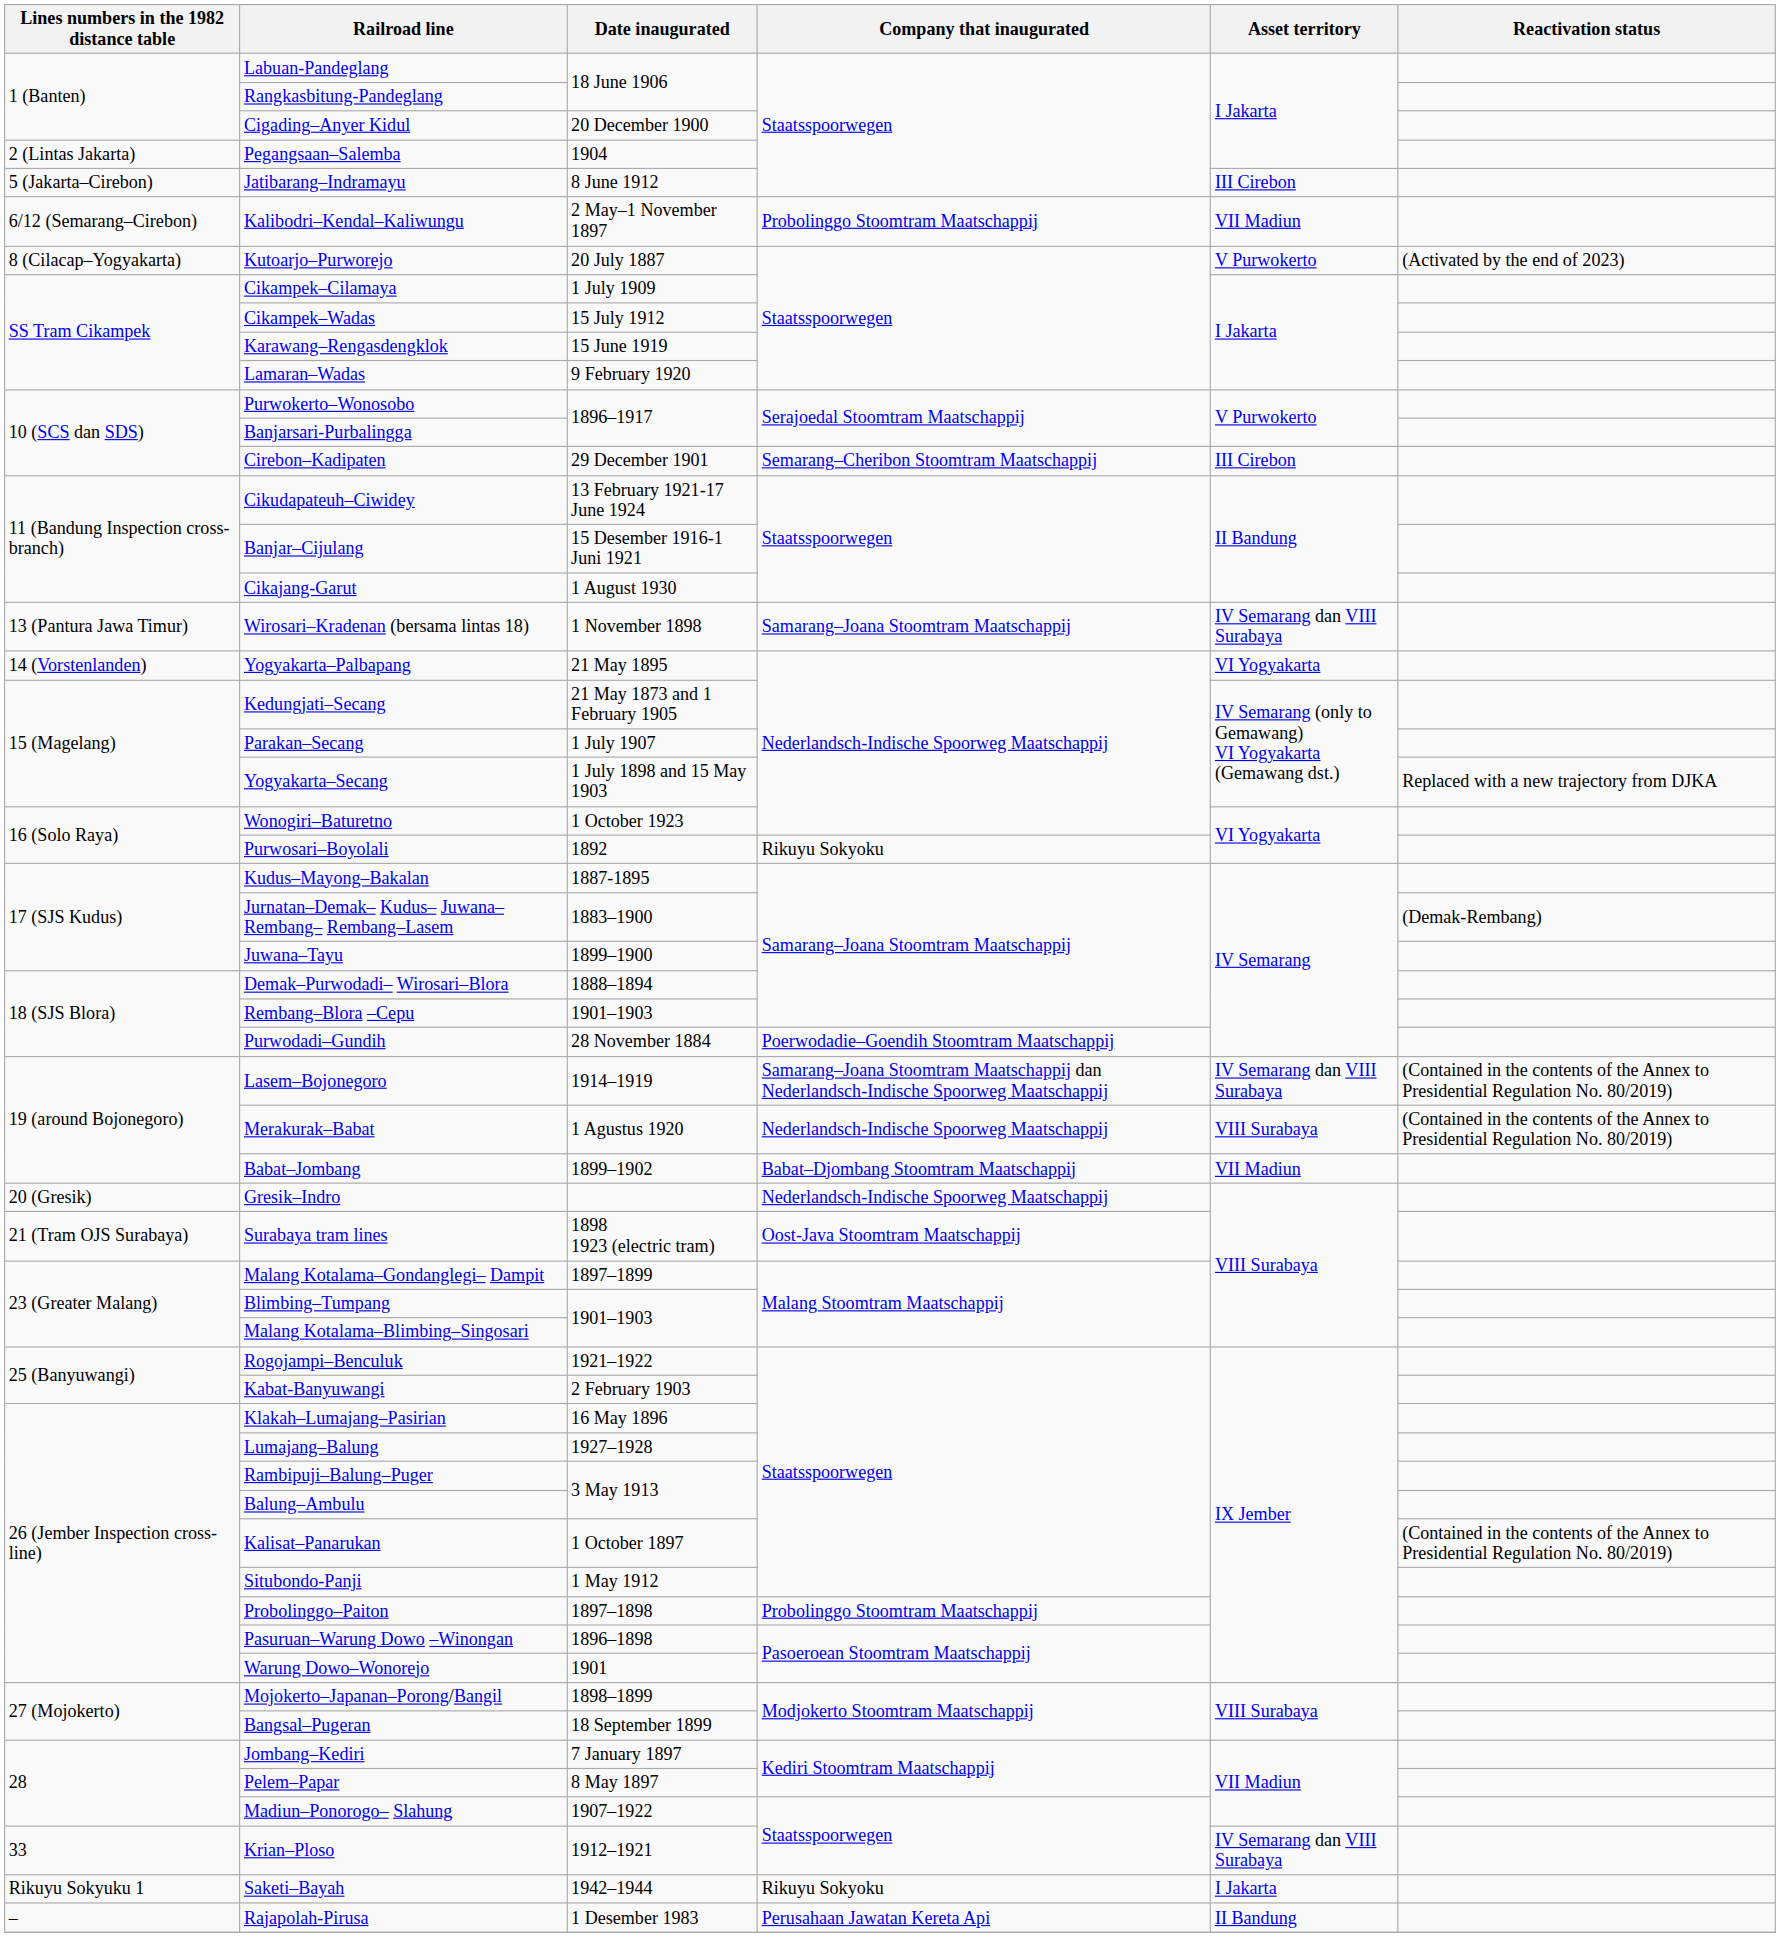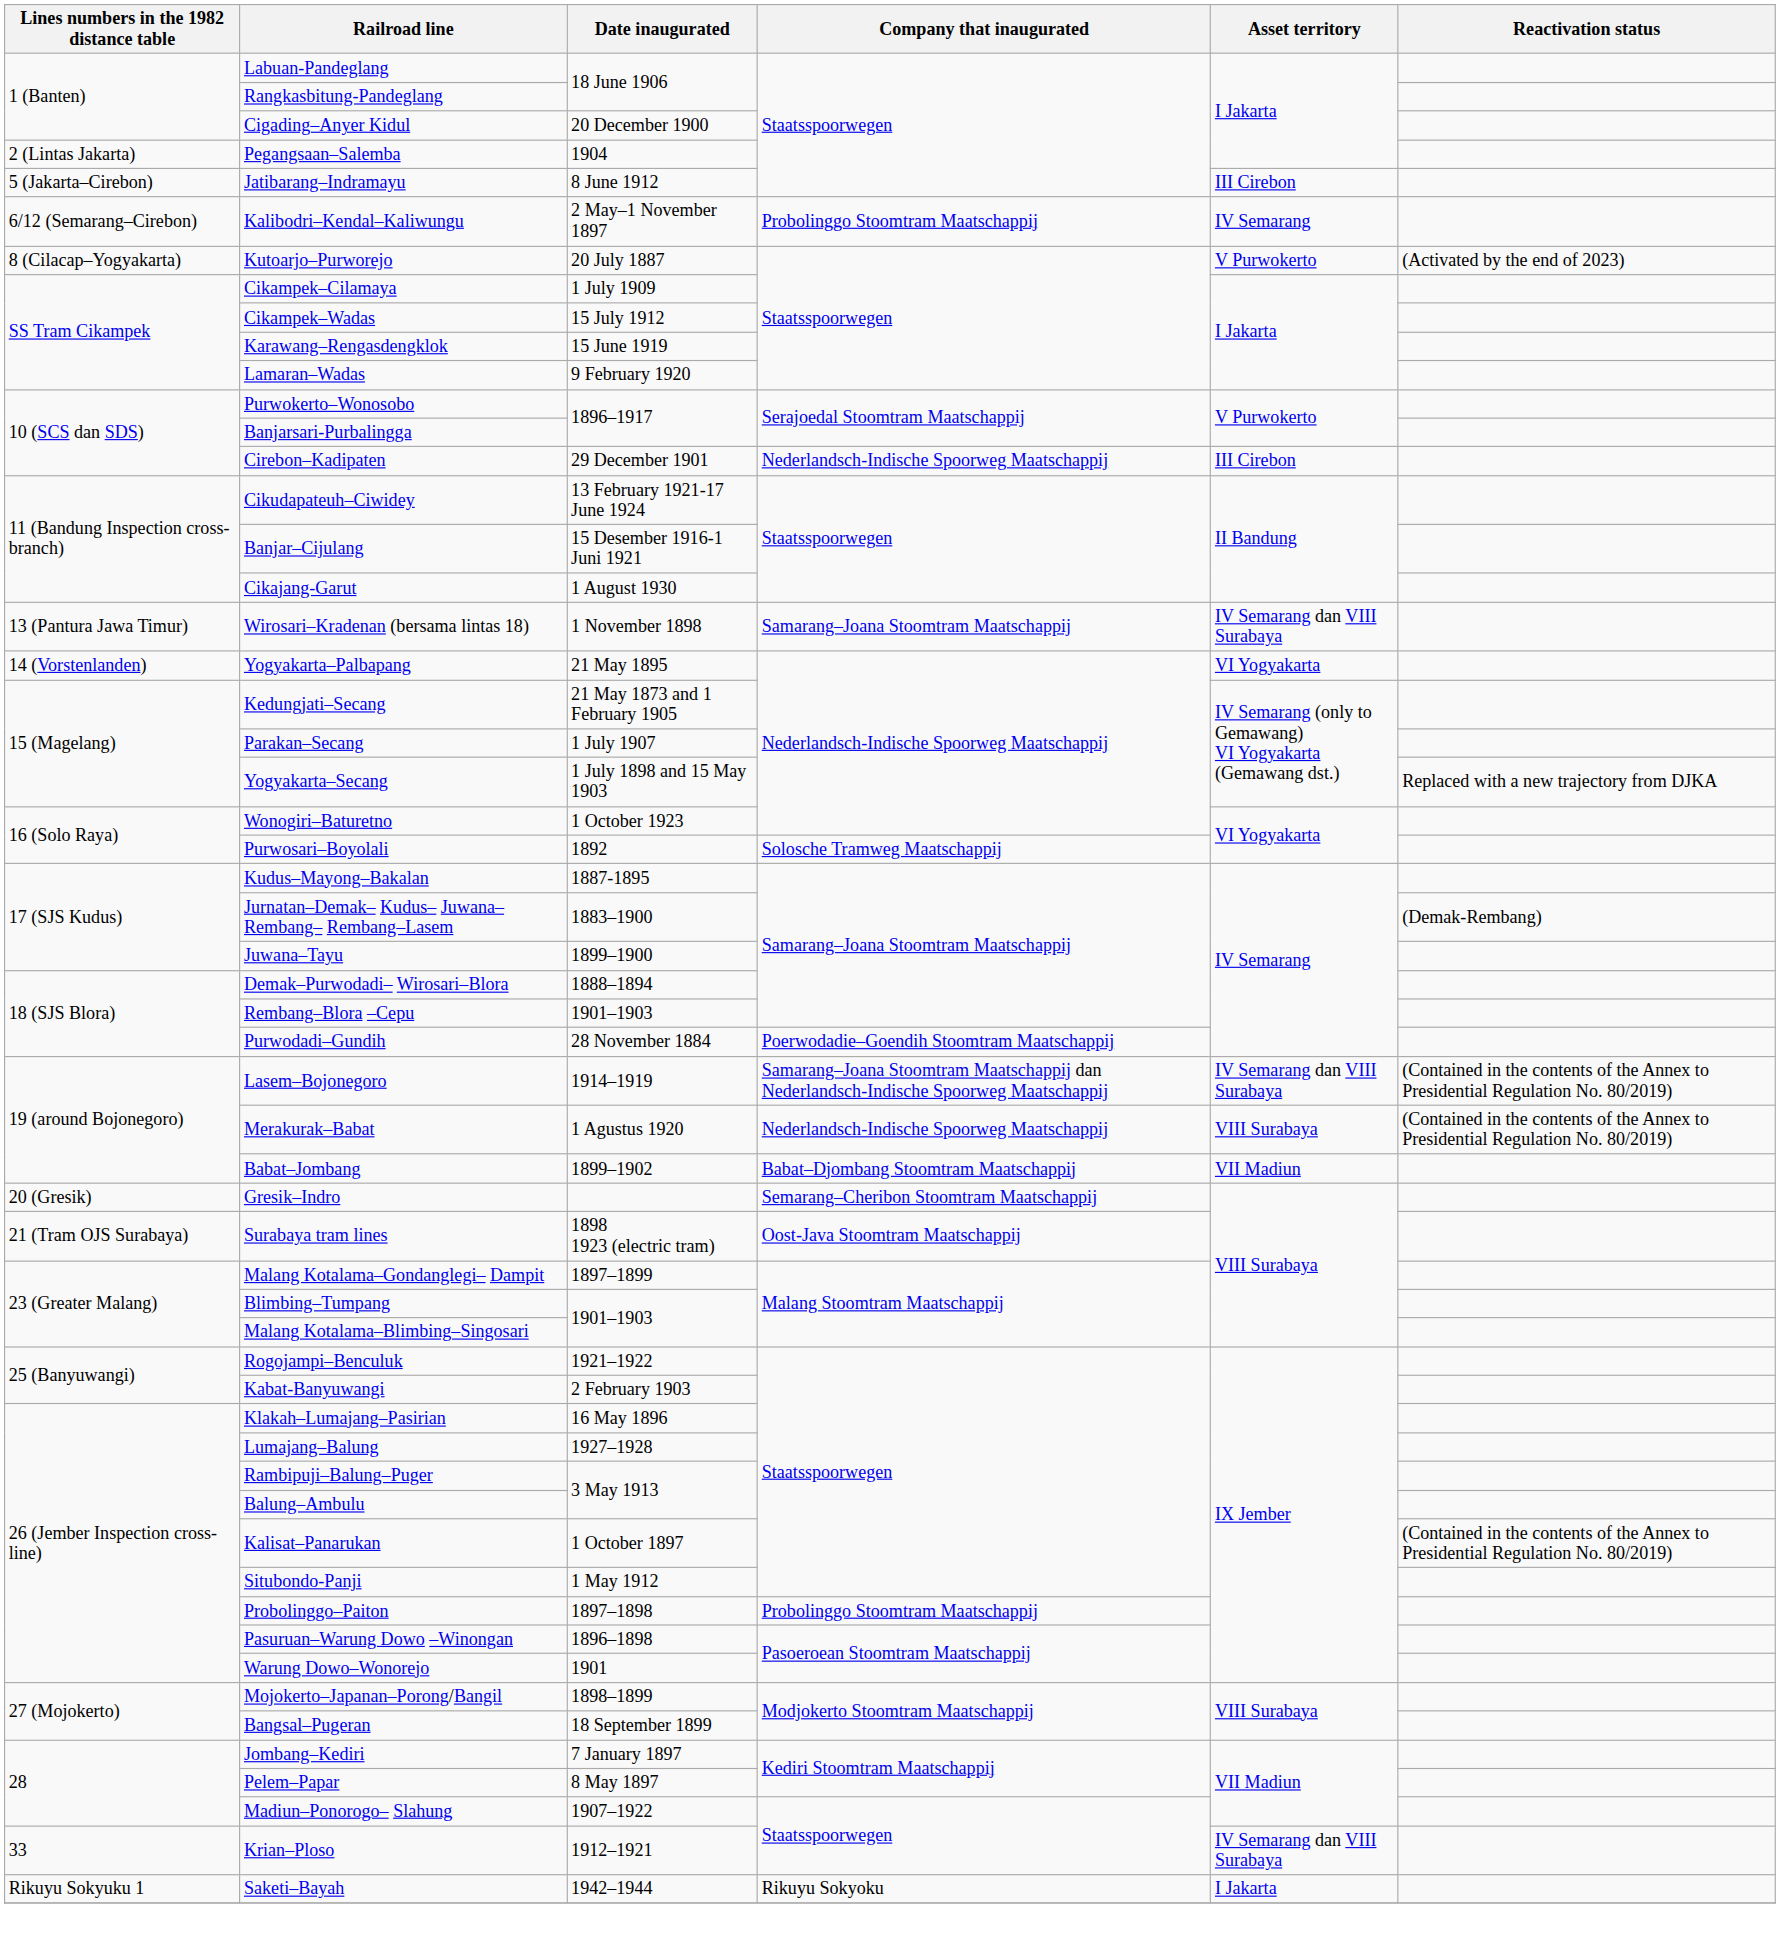 <table class="wikitable">
 <tr>
 <th>Lines numbers in the 1982 distance table</th>
 <th>Railroad line</th>
 <th>Date inaugurated</th>
 <th>Company that inaugurated</th>
 <th>Asset territory</th>
 <th>Reactivation status</th>
 </tr>
 <tr>
 <td rowspan="3">1 (Banten)</td>
 <td><a href='#'>Labuan-Pandeglang</a></td>
 <td rowspan="2">18 June 1906</td>
 <td rowspan="5"><a href='#'>Staatsspoorwegen</a></td>
 <td rowspan="4"><a href='#'>I Jakarta</a></td>
 <td></td>
 </tr>
 <tr>
 <td><a href='#'>Rangkasbitung-Pandeglang</a></td>
 <td></td>
 </tr>
 <tr>
 <td><a href='#'>Cigading–Anyer Kidul</a></td>
 <td>20 December 1900</td>
 <td></td>
 </tr>
 <tr>
 <td>2 (Lintas Jakarta)</td>
 <td><a href='#'>Pegangsaan–Salemba</a></td>
 <td>1904</td>
 <td></td>
 </tr>
 <tr>
 <td>5 (Jakarta–Cirebon)</td>
 <td><a href='#'>Jatibarang–Indramayu</a></td>
 <td>8 June 1912</td>
 <td><a href='#'>III Cirebon</a></td>
 <td></td>
 </tr>
 <tr>
 <td>6/12 (Semarang–Cirebon)</td>
 <td><a href='#'>Kalibodri–Kendal–Kaliwungu</a></td>
 <td>2 May–1 November 1897</td>
 <td><a href='#'>Probolinggo Stoomtram Maatschappij</a></td>
-<td><a href='#'>VII Madiun</a></td>
+<td><a href='#'>IV Semarang</a></td>
 <td></td>
 </tr>
 <tr>
 <td>8 (Cilacap–Yogyakarta)</td>
 <td><a href='#'>Kutoarjo–Purworejo</a></td>
 <td>20 July 1887</td>
 <td rowspan="5"><a href='#'>Staatsspoorwegen</a></td>
 <td><a href='#'>V Purwokerto</a></td>
 <td> (Activated by the end of 2023)</td>
 </tr>
 <tr>
 <td rowspan="4"><a href='#'>SS Tram Cikampek</a></td>
 <td><a href='#'>Cikampek–Cilamaya</a></td>
 <td>1 July 1909</td>
 <td rowspan="4"><a href='#'>I Jakarta</a></td>
 <td></td>
 </tr>
 <tr>
 <td><a href='#'>Cikampek–Wadas</a></td>
 <td>15 July 1912</td>
 <td></td>
 </tr>
 <tr>
 <td><a href='#'>Karawang–Rengasdengklok</a></td>
 <td>15 June 1919</td>
 <td></td>
 </tr>
 <tr>
 <td><a href='#'>Lamaran–Wadas</a></td>
 <td>9 February 1920</td>
 <td></td>
 </tr>
 <tr>
 <td rowspan="3">10 (<a href='#'>SCS</a> dan <a href='#'>SDS</a>)</td>
 <td><a href='#'>Purwokerto–Wonosobo</a></td>
 <td rowspan="2">1896–1917</td>
 <td rowspan="2"><a href='#'>Serajoedal Stoomtram Maatschappij</a></td>
 <td rowspan="2"><a href='#'>V Purwokerto</a></td>
 <td></td>
 </tr>
 <tr>
 <td><a href='#'>Banjarsari-Purbalingga</a></td>
 <td></td>
 </tr>
 <tr>
 <td><a href='#'>Cirebon–Kadipaten</a></td>
 <td>29 December 1901</td>
-<td><a href='#'>Semarang–Cheribon Stoomtram Maatschappij</a></td>
+<td><a href='#'>Nederlandsch-Indische Spoorweg Maatschappij</a></td>
 <td><a href='#'>III Cirebon</a></td>
 <td></td>
 </tr>
 <tr>
 <td rowspan="3">11 (Bandung Inspection cross-branch)</td>
 <td><a href='#'>Cikudapateuh–Ciwidey</a></td>
 <td>13 February 1921-17 June 1924</td>
 <td rowspan="3"><a href='#'>Staatsspoorwegen</a></td>
 <td rowspan="3"><a href='#'>II Bandung</a></td>
 <td></td>
 </tr>
 <tr>
 <td><a href='#'>Banjar–Cijulang</a></td>
 <td>15 Desember 1916-1 Juni 1921</td>
 <td></td>
 </tr>
 <tr>
 <td><a href='#'>Cikajang-Garut</a></td>
 <td>1 August 1930</td>
 <td></td>
 </tr>
 <tr>
 <td>13 (Pantura Jawa Timur)</td>
 <td><a href='#'>Wirosari–Kradenan</a> (bersama lintas 18)</td>
 <td>1 November 1898</td>
 <td><a href='#'>Samarang–Joana Stoomtram Maatschappij</a></td>
 <td><a href='#'>IV Semarang</a> dan <a href='#'>VIII Surabaya</a></td>
 <td></td>
 </tr>
 <tr>
 <td>14 (<a href='#'>Vorstenlanden</a>)</td>
 <td><a href='#'>Yogyakarta–Palbapang</a></td>
 <td>21 May 1895</td>
 <td rowspan="5"><a href='#'>Nederlandsch-Indische Spoorweg Maatschappij</a></td>
 <td><a href='#'>VI Yogyakarta</a></td>
 <td></td>
 </tr>
 <tr>
 <td rowspan="3">15 (Magelang)</td>
 <td><a href='#'>Kedungjati–Secang</a></td>
 <td>21 May 1873 and 1 February 1905</td>
 <td rowspan="3"><a href='#'>IV Semarang</a> (only to Gemawang)<br><a href='#'>VI Yogyakarta</a> (Gemawang dst.)</td>
 <td></td>
 </tr>
 <tr>
 <td><a href='#'>Parakan–Secang</a></td>
 <td>1 July 1907</td>
 <td></td>
 </tr>
 <tr>
 <td><a href='#'>Yogyakarta–Secang</a></td>
 <td>1 July 1898 and 15 May 1903</td>
 <td>Replaced with a new trajectory from DJKA</td>
 </tr>
 <tr>
 <td rowspan="2">16 (Solo Raya)</td>
 <td><a href='#'>Wonogiri–Baturetno</a></td>
 <td>1 October 1923</td>
 <td rowspan="2"><a href='#'>VI Yogyakarta</a></td>
 <td></td>
 </tr>
 <tr>
 <td><a href='#'>Purwosari–Boyolali</a></td>
 <td>1892</td>
-<td>Rikuyu Sokyoku</td>
+<td><a href='#'>Solosche Tramweg Maatschappij</a></td>
 <td></td>
 </tr>
 <tr>
 <td rowspan="3">17 (SJS Kudus)</td>
 <td><a href='#'>Kudus–Mayong–Bakalan</a></td>
 <td>1887-1895</td>
 <td rowspan="5"><a href='#'>Samarang–Joana Stoomtram Maatschappij</a></td>
 <td rowspan="6"><a href='#'>IV Semarang</a></td>
 <td></td>
 </tr>
 <tr>
 <td><a href='#'>Jurnatan–Demak–</a> <a href='#'>Kudus–</a> <a href='#'>Juwana–</a> <a href='#'>Rembang–</a> <a href='#'>Rembang–Lasem</a></td>
 <td>1883–1900</td>
 <td> (Demak-Rembang)</td>
 </tr>
 <tr>
 <td><a href='#'>Juwana–Tayu</a></td>
 <td>1899–1900</td>
 <td></td>
 </tr>
 <tr>
 <td rowspan="3">18 (SJS Blora)</td>
 <td><a href='#'>Demak–Purwodadi–</a> <a href='#'>Wirosari–Blora</a></td>
 <td>1888–1894</td>
 <td></td>
 </tr>
 <tr>
 <td><a href='#'>Rembang–Blora</a> <a href='#'>–Cepu</a></td>
 <td>1901–1903</td>
 <td></td>
 </tr>
 <tr>
 <td><a href='#'>Purwodadi–Gundih</a></td>
 <td>28 November 1884</td>
 <td><a href='#'>Poerwodadie–Goendih Stoomtram Maatschappij</a></td>
 <td></td>
 </tr>
 <tr>
 <td rowspan="3">19 (around Bojonegoro)</td>
 <td><a href='#'>Lasem–Bojonegoro</a></td>
 <td>1914–1919</td>
 <td><a href='#'>Samarang–Joana Stoomtram Maatschappij</a> dan <a href='#'>Nederlandsch-Indische Spoorweg Maatschappij</a></td>
 <td><a href='#'>IV Semarang</a> dan <a href='#'>VIII Surabaya</a></td>
 <td> (Contained in the contents of the Annex to Presidential Regulation No. 80/2019)</td>
 </tr>
 <tr>
 <td><a href='#'>Merakurak–Babat</a></td>
 <td>1 Agustus 1920</td>
 <td><a href='#'>Nederlandsch-Indische Spoorweg Maatschappij</a></td>
 <td><a href='#'>VIII Surabaya</a></td>
 <td> (Contained in the contents of the Annex to Presidential Regulation No. 80/2019)</td>
 </tr>
 <tr>
 <td><a href='#'>Babat–Jombang</a></td>
 <td>1899–1902</td>
 <td><a href='#'>Babat–Djombang Stoomtram Maatschappij</a></td>
 <td><a href='#'>VII Madiun</a></td>
 <td></td>
 </tr>
 <tr>
 <td>20 (Gresik)</td>
 <td><a href='#'>Gresik–Indro</a></td>
 <td></td>
-<td><a href='#'>Nederlandsch-Indische Spoorweg Maatschappij</a></td>
+<td><a href='#'>Semarang–Cheribon Stoomtram Maatschappij</a></td>
 <td rowspan="5"><a href='#'>VIII Surabaya</a></td>
 <td></td>
 </tr>
 <tr>
 <td>21 (Tram OJS Surabaya)</td>
 <td><a href='#'>Surabaya tram lines</a></td>
 <td>1898<br>1923 (electric tram)</td>
 <td><a href='#'>Oost-Java Stoomtram Maatschappij</a></td>
 <td></td>
 </tr>
 <tr>
 <td rowspan="3">23 (Greater Malang)</td>
 <td><a href='#'>Malang Kotalama–Gondanglegi–</a> <a href='#'>Dampit</a></td>
 <td>1897–1899</td>
 <td rowspan="3"><a href='#'>Malang Stoomtram Maatschappij</a></td>
 <td></td>
 </tr>
 <tr>
 <td><a href='#'>Blimbing–Tumpang</a></td>
 <td rowspan="2">1901–1903</td>
 <td></td>
 </tr>
 <tr>
 <td><a href='#'>Malang Kotalama–Blimbing–Singosari</a></td>
 <td></td>
 </tr>
 <tr>
 <td rowspan="2">25 (Banyuwangi)</td>
 <td><a href='#'>Rogojampi–Benculuk</a></td>
 <td>1921–1922</td>
 <td rowspan="8"><a href='#'>Staatsspoorwegen</a></td>
 <td rowspan="11"><a href='#'>IX Jember</a></td>
 <td></td>
 </tr>
 <tr>
 <td><a href='#'>Kabat-Banyuwangi</a></td>
 <td>2 February 1903</td>
 <td></td>
 </tr>
 <tr>
 <td rowspan="9">26 (Jember Inspection cross-line)</td>
 <td><a href='#'>Klakah–Lumajang–Pasirian</a></td>
 <td>16 May 1896</td>
 <td></td>
 </tr>
 <tr>
 <td><a href='#'>Lumajang–Balung</a></td>
 <td>1927–1928</td>
 <td></td>
 </tr>
 <tr>
 <td><a href='#'>Rambipuji–Balung–Puger</a></td>
 <td rowspan="2">3 May 1913</td>
 <td></td>
 </tr>
 <tr>
 <td><a href='#'>Balung–Ambulu</a></td>
 <td></td>
 </tr>
 <tr>
 <td><a href='#'>Kalisat–Panarukan</a></td>
 <td>1 October 1897</td>
 <td> (Contained in the contents of the Annex to Presidential Regulation No. 80/2019)</td>
 </tr>
 <tr>
 <td><a href='#'>Situbondo-Panji</a></td>
 <td>1 May 1912</td>
 <td></td>
 </tr>
 <tr>
 <td><a href='#'>Probolinggo–Paiton</a></td>
 <td>1897–1898</td>
 <td><a href='#'>Probolinggo Stoomtram Maatschappij</a></td>
 <td></td>
 </tr>
 <tr>
 <td><a href='#'>Pasuruan–Warung Dowo</a> <a href='#'>–Winongan</a></td>
 <td>1896–1898</td>
 <td rowspan="2"><a href='#'>Pasoeroean Stoomtram Maatschappij</a></td>
 <td></td>
 </tr>
 <tr>
 <td><a href='#'>Warung Dowo–Wonorejo</a></td>
 <td>1901</td>
 <td></td>
 </tr>
 <tr>
 <td rowspan="2">27 (Mojokerto)</td>
 <td><a href='#'>Mojokerto–Japanan–Porong</a>/<a href='#'>Bangil</a></td>
 <td>1898–1899</td>
 <td rowspan="2"><a href='#'>Modjokerto Stoomtram Maatschappij</a></td>
 <td rowspan="2"><a href='#'>VIII Surabaya</a></td>
 <td></td>
 </tr>
 <tr>
 <td><a href='#'>Bangsal–Pugeran</a></td>
 <td>18 September 1899</td>
 <td></td>
 </tr>
 <tr>
 <td rowspan="3">28</td>
 <td><a href='#'>Jombang–Kediri</a></td>
 <td>7 January 1897</td>
 <td rowspan="2"><a href='#'>Kediri Stoomtram Maatschappij</a></td>
 <td rowspan="3"><a href='#'>VII Madiun</a></td>
 <td></td>
 </tr>
 <tr>
 <td><a href='#'>Pelem–Papar</a></td>
 <td>8 May 1897</td>
 <td></td>
 </tr>
 <tr>
 <td><a href='#'>Madiun–Ponorogo–</a> <a href='#'>Slahung</a></td>
 <td>1907–1922</td>
 <td rowspan="2"><a href='#'>Staatsspoorwegen</a></td>
 <td></td>
 </tr>
 <tr>
 <td>33</td>
 <td><a href='#'>Krian–Ploso</a></td>
 <td>1912–1921</td>
 <td><a href='#'>IV Semarang</a> dan <a href='#'>VIII Surabaya</a></td>
 <td></td>
 </tr>
 <tr>
 <td>Rikuyu Sokyuku 1</td>
 <td><a href='#'>Saketi–Bayah</a></td>
 <td>1942–1944</td>
 <td>Rikuyu Sokyoku</td>
 <td><a href='#'>I Jakarta</a></td>
 <td></td>
 </tr>
 <tr>
-<td>–</td>
-<td><a href='#'>Rajapolah-Pirusa</a></td>
-<td>1 Desember 1983</td>
-<td><a href='#'>Perusahaan Jawatan Kereta Api</a></td>
-<td><a href='#'>II Bandung</a></td>
-<td></td>
-</tr>
-<tr>
 </tr>
 </table>
